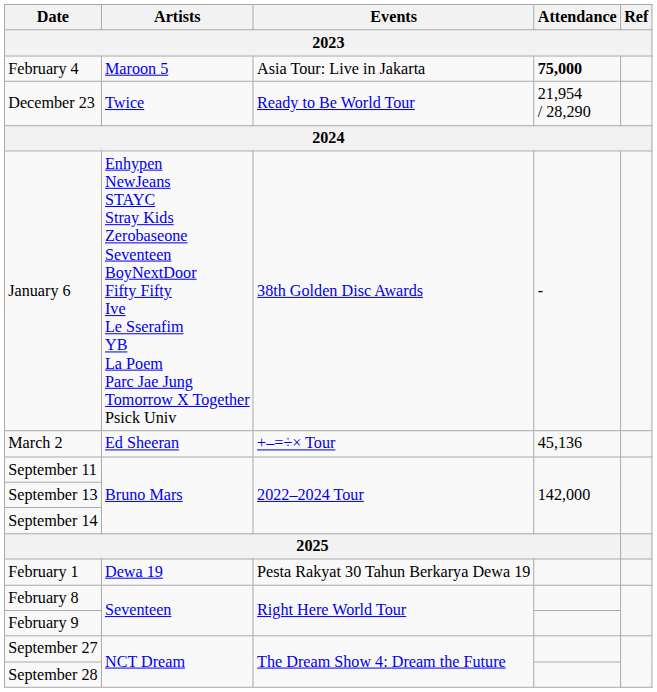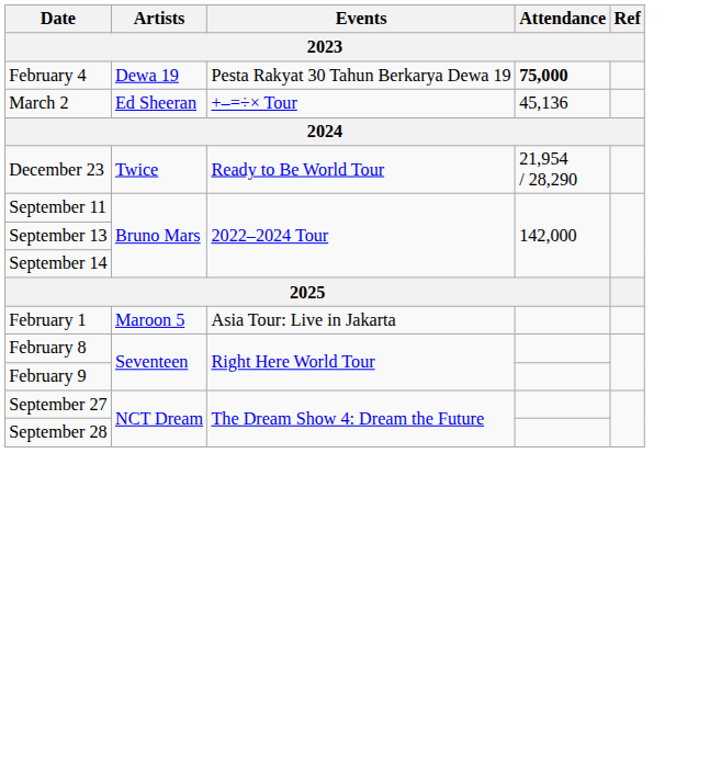 <table class="wikitable">
 <tr>
 <th>Date</th>
 <th>Artists</th>
 <th>Events</th>
 <th>Attendance</th>
 <th>Ref</th>
 </tr>
 <tr>
 <th colspan="5">2023</th>
 </tr>
 <tr>
 <td>February 4</td>
-<td><a href='#'>Maroon 5</a></td>
-<td>Asia Tour: Live in Jakarta</td>
+<td><a href='#'>Dewa 19</a></td>
+<td>Pesta Rakyat 30 Tahun Berkarya Dewa 19</td>
 <td><strong>75,000</strong></td>
-<td></td>
-</tr>
-<tr>
-<td>December 23</td>
-<td><a href='#'>Twice</a></td>
-<td><a href='#'>Ready to Be World Tour</a></td>
-<td>21,954<br>/ 28,290</td>
-<td></td>
-</tr>
-<tr>
-<th colspan="5">2024</th>
-</tr>
-<tr>
-<td>January 6</td>
-<td><a href='#'>Enhypen</a><br><a href='#'>NewJeans</a><br><a href='#'>STAYC</a><br><a href='#'>Stray Kids</a><br><a href='#'>Zerobaseone</a><br><a href='#'>Seventeen</a><br><a href='#'>BoyNextDoor</a><br><a href='#'>Fifty Fifty</a><br><a href='#'>Ive</a><br><a href='#'>Le Sserafim</a><br><a href='#'>YB</a><br><a href='#'>La Poem</a><br><a href='#'>Parc Jae Jung</a><br><a href='#'>Tomorrow X Together</a><br>Psick Univ</td>
-<td><a href='#'>38th Golden Disc Awards</a></td>
-<td>-</td>
 <td></td>
 </tr>
 <tr>
 <td>March 2</td>
 <td><a href='#'>Ed Sheeran</a></td>
 <td><a href='#'>+–=÷× Tour</a></td>
 <td>45,136</td>
+<td></td>
+</tr>
+<tr>
+<th colspan="5">2024</th>
+</tr>
+<tr>
+<td>December 23</td>
+<td><a href='#'>Twice</a></td>
+<td><a href='#'>Ready to Be World Tour</a></td>
+<td>21,954<br>/ 28,290</td>
 <td></td>
 </tr>
 <tr>
 <td>September 11</td>
 <td rowspan=3><a href='#'>Bruno Mars</a></td>
 <td rowspan=3><a href='#'>2022–2024 Tour</a></td>
 <td rowspan=3>142,000</td>
 <td rowspan="3"></td>
 </tr>
 <tr>
 <td>September 13</td>
 </tr>
 <tr>
 <td>September 14</td>
 </tr>
 <tr>
 <th colspan=4>2025</th>
 <th></th>
 </tr>
 <tr>
 <td>February 1</td>
-<td><a href='#'>Dewa 19</a></td>
-<td>Pesta Rakyat 30 Tahun Berkarya Dewa 19</td>
+<td><a href='#'>Maroon 5</a></td>
+<td>Asia Tour: Live in Jakarta</td>
 <td></td>
 <td></td>
 </tr>
 <tr>
 <td>February 8</td>
 <td rowspan="2"><a href='#'>Seventeen</a></td>
 <td rowspan="2"><a href='#'>Right Here World Tour</a></td>
 <td></td>
 <td rowspan="2"></td>
 </tr>
 <tr>
 <td>February 9</td>
 <td></td>
 </tr>
 <tr>
 <td>September 27</td>
 <td rowspan="2"><a href='#'>NCT Dream</a></td>
 <td rowspan="2"><a href='#'>The Dream Show 4: Dream the Future</a></td>
 <td></td>
 <td rowspan="2"></td>
 </tr>
 <tr>
 <td>September 28</td>
 <td></td>
 </tr>
 </table>
